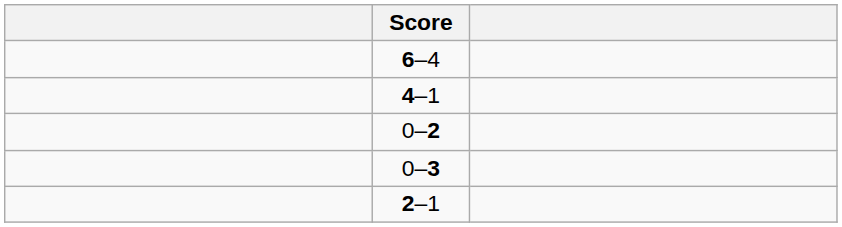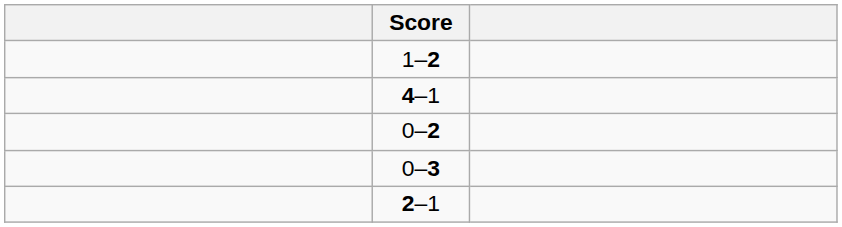 <table class="wikitable" style="text-align: center;">
 <tr>
 <th width=250></th>
 <th width=60>Score</th>
 <th width=250></th>
 </tr>
 <tr>
+<td align=left></td>
+<td>1–<strong>2</strong></td>
 <td align=left><strong></strong></td>
-<td><strong>6</strong>–4</td>
-<td align=left></td>
 </tr>
 <tr>
 <td align=left><strong></strong></td>
 <td><strong>4</strong>–1</td>
 <td align=left></td>
 </tr>
 <tr>
 <td align=left></td>
 <td>0–<strong>2</strong></td>
 <td align=left><strong></strong></td>
 </tr>
 <tr>
 <td align=left></td>
 <td>0–<strong>3</strong></td>
 <td align=left><strong></strong></td>
 </tr>
 <tr>
 <td align=left><strong></strong></td>
 <td><strong>2</strong>–1</td>
 <td align=left></td>
 </tr>
 </table>
